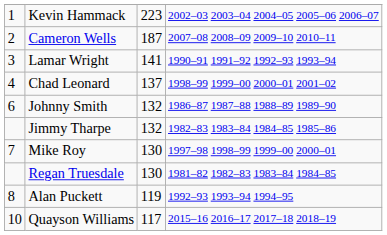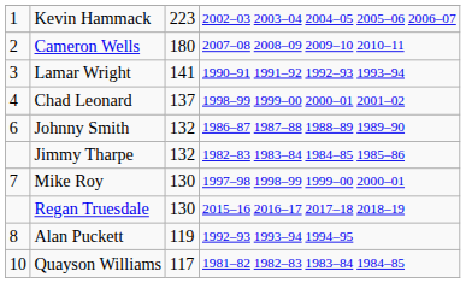 <table class="wikitable">
 <tr>
 </tr>
 <tr>
 <td>1</td>
 <td>Kevin Hammack</td>
 <td>223</td>
 <td style="font-size:80%;"><a href='#'>2002–03</a> <a href='#'>2003–04</a> <a href='#'>2004–05</a> <a href='#'>2005–06</a> <a href='#'>2006–07</a></td>
 </tr>
 <tr>
 <td>2</td>
 <td><a href='#'>Cameron Wells</a></td>
-<td>187</td>
+<td>180</td>
 <td style="font-size:80%;"><a href='#'>2007–08</a> <a href='#'>2008–09</a> <a href='#'>2009–10</a> <a href='#'>2010–11</a></td>
 </tr>
 <tr>
 <td>3</td>
 <td>Lamar Wright</td>
 <td>141</td>
 <td style="font-size:80%;"><a href='#'>1990–91</a> <a href='#'>1991–92</a> <a href='#'>1992–93</a> <a href='#'>1993–94</a></td>
 </tr>
 <tr>
 <td>4</td>
 <td>Chad Leonard</td>
 <td>137</td>
 <td style="font-size:80%;"><a href='#'>1998–99</a> <a href='#'>1999–00</a> <a href='#'>2000–01</a> <a href='#'>2001–02</a></td>
 </tr>
 <tr>
 <td>6</td>
 <td>Johnny Smith</td>
 <td>132</td>
 <td style="font-size:80%;"><a href='#'>1986–87</a> <a href='#'>1987–88</a> <a href='#'>1988–89</a> <a href='#'>1989–90</a></td>
 </tr>
 <tr>
 <td></td>
 <td>Jimmy Tharpe</td>
 <td>132</td>
 <td style="font-size:80%;"><a href='#'>1982–83</a> <a href='#'>1983–84</a> <a href='#'>1984–85</a> <a href='#'>1985–86</a></td>
 </tr>
 <tr>
 <td>7</td>
 <td>Mike Roy</td>
 <td>130</td>
 <td style="font-size:80%;"><a href='#'>1997–98</a> <a href='#'>1998–99</a> <a href='#'>1999–00</a> <a href='#'>2000–01</a></td>
 </tr>
 <tr>
 <td></td>
 <td><a href='#'>Regan Truesdale</a></td>
 <td>130</td>
-<td style="font-size:80%;"><a href='#'>1981–82</a> <a href='#'>1982–83</a> <a href='#'>1983–84</a> <a href='#'>1984–85</a></td>
+<td style="font-size:80%;"><a href='#'>2015–16</a> <a href='#'>2016–17</a> <a href='#'>2017–18</a> <a href='#'>2018–19</a></td>
 </tr>
 <tr>
 <td>8</td>
 <td>Alan Puckett</td>
 <td>119</td>
 <td style="font-size:80%;"><a href='#'>1992–93</a> <a href='#'>1993–94</a> <a href='#'>1994–95</a></td>
 </tr>
 <tr>
 <td>10</td>
 <td>Quayson Williams</td>
 <td>117</td>
-<td style="font-size:80%;"><a href='#'>2015–16</a> <a href='#'>2016–17</a> <a href='#'>2017–18</a> <a href='#'>2018–19</a></td>
+<td style="font-size:80%;"><a href='#'>1981–82</a> <a href='#'>1982–83</a> <a href='#'>1983–84</a> <a href='#'>1984–85</a></td>
 </tr>
 </table>
